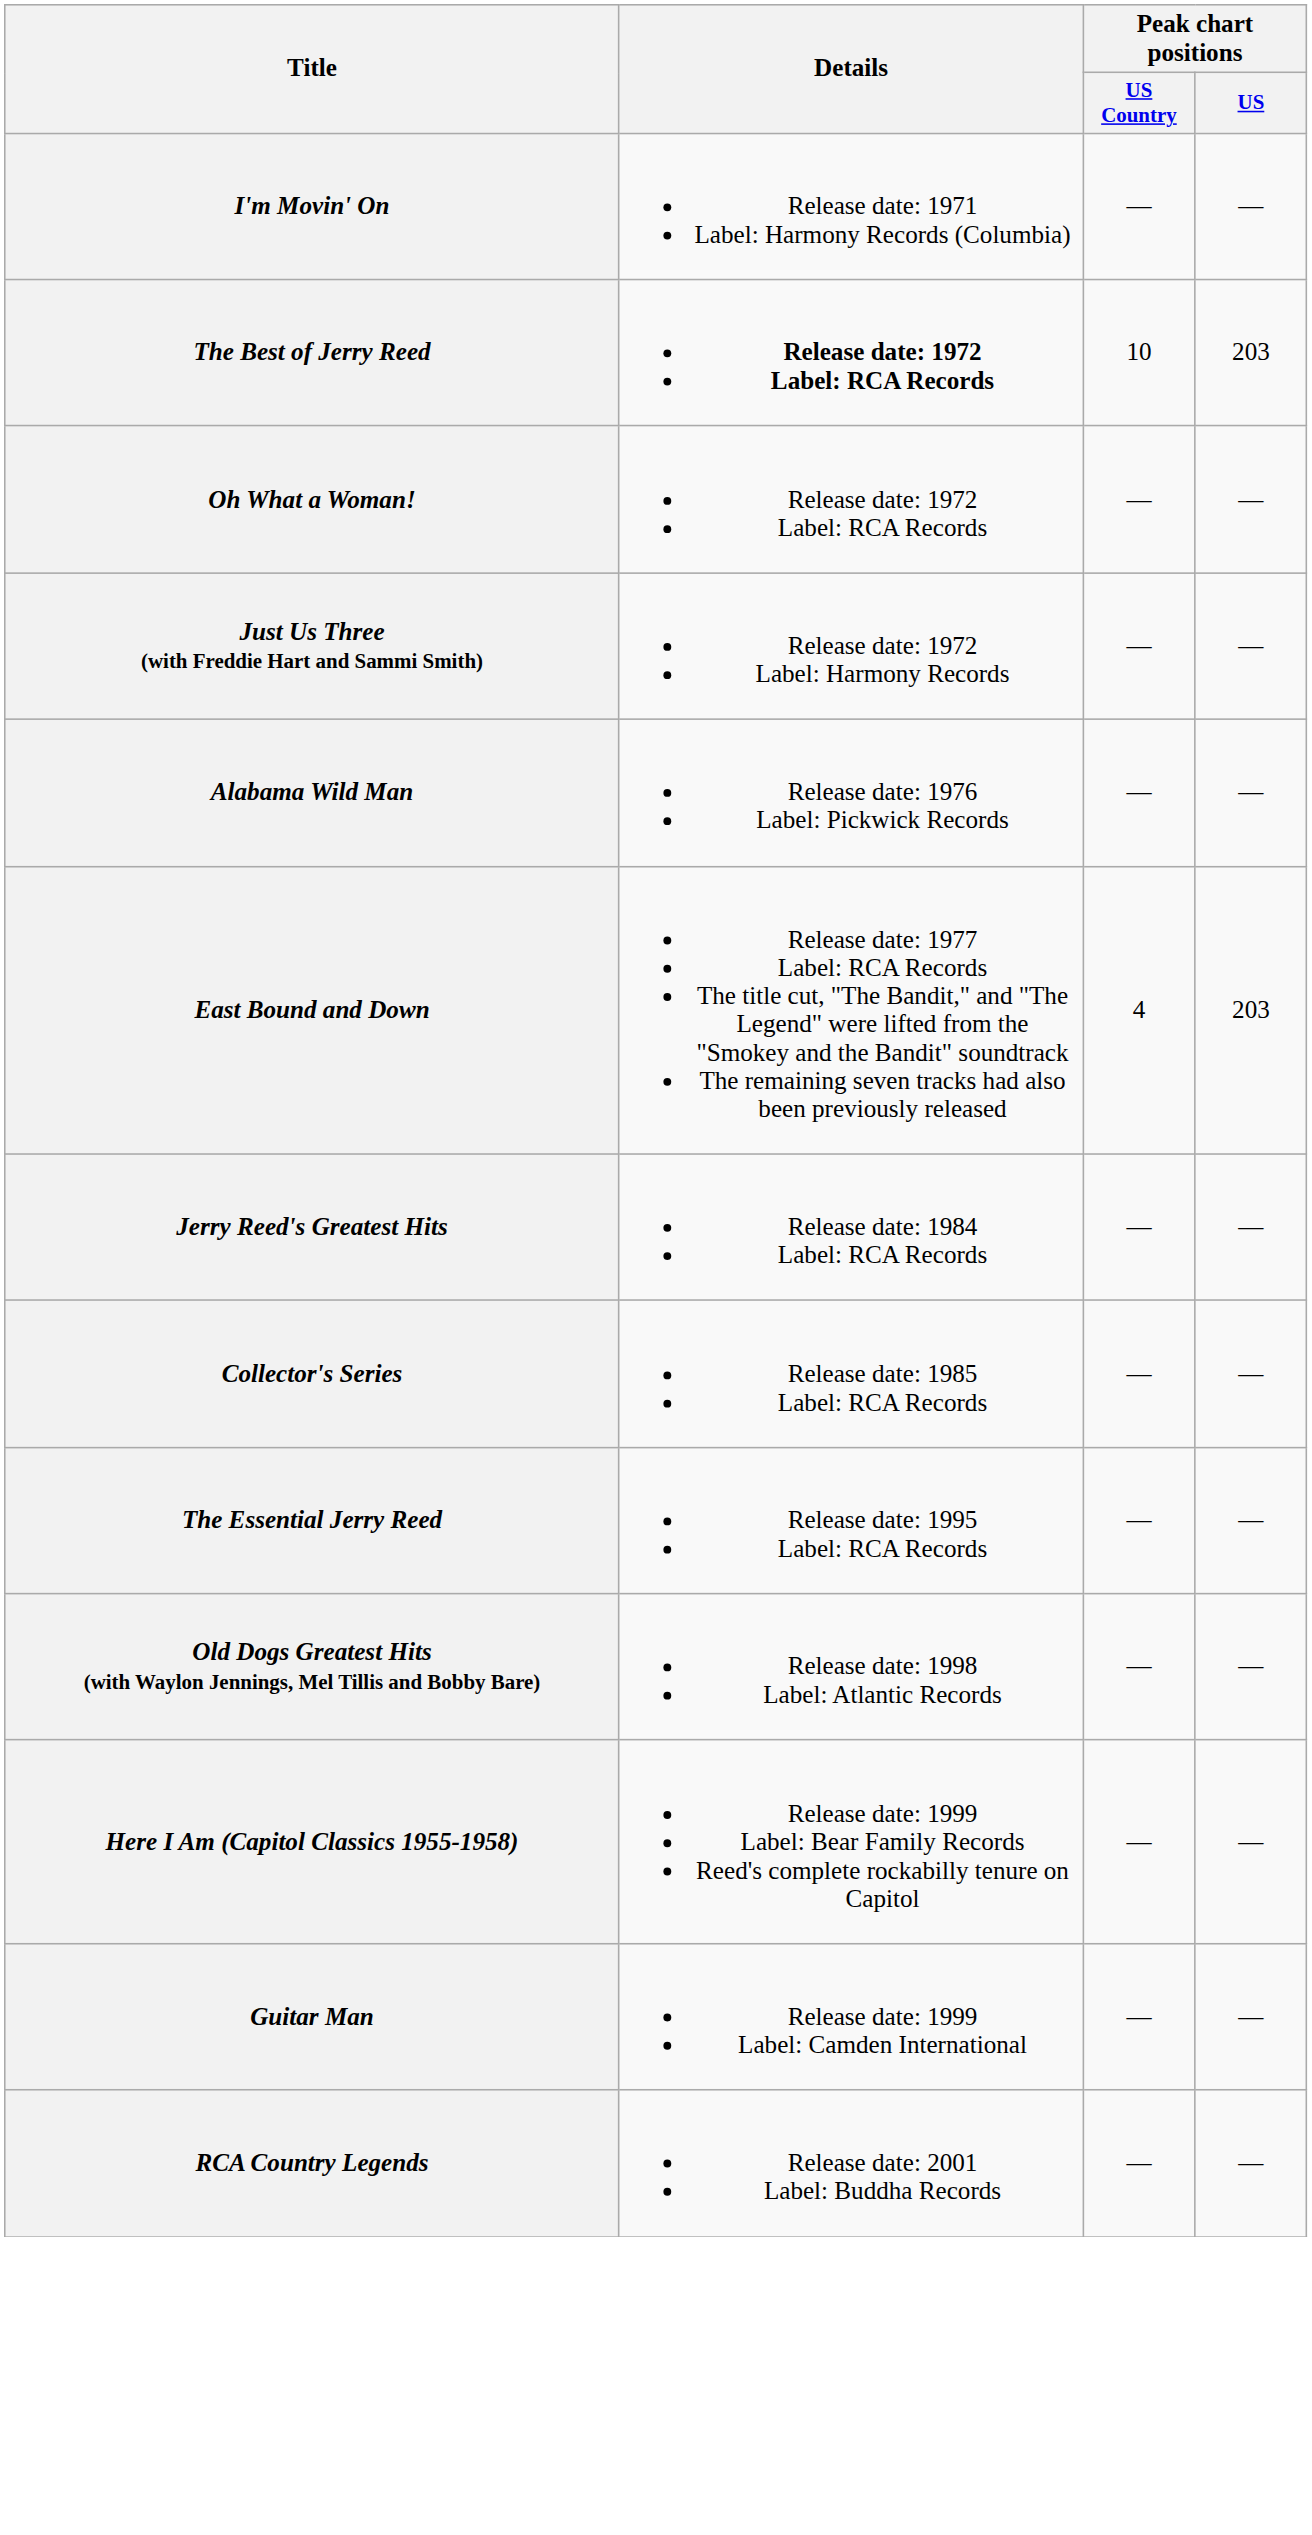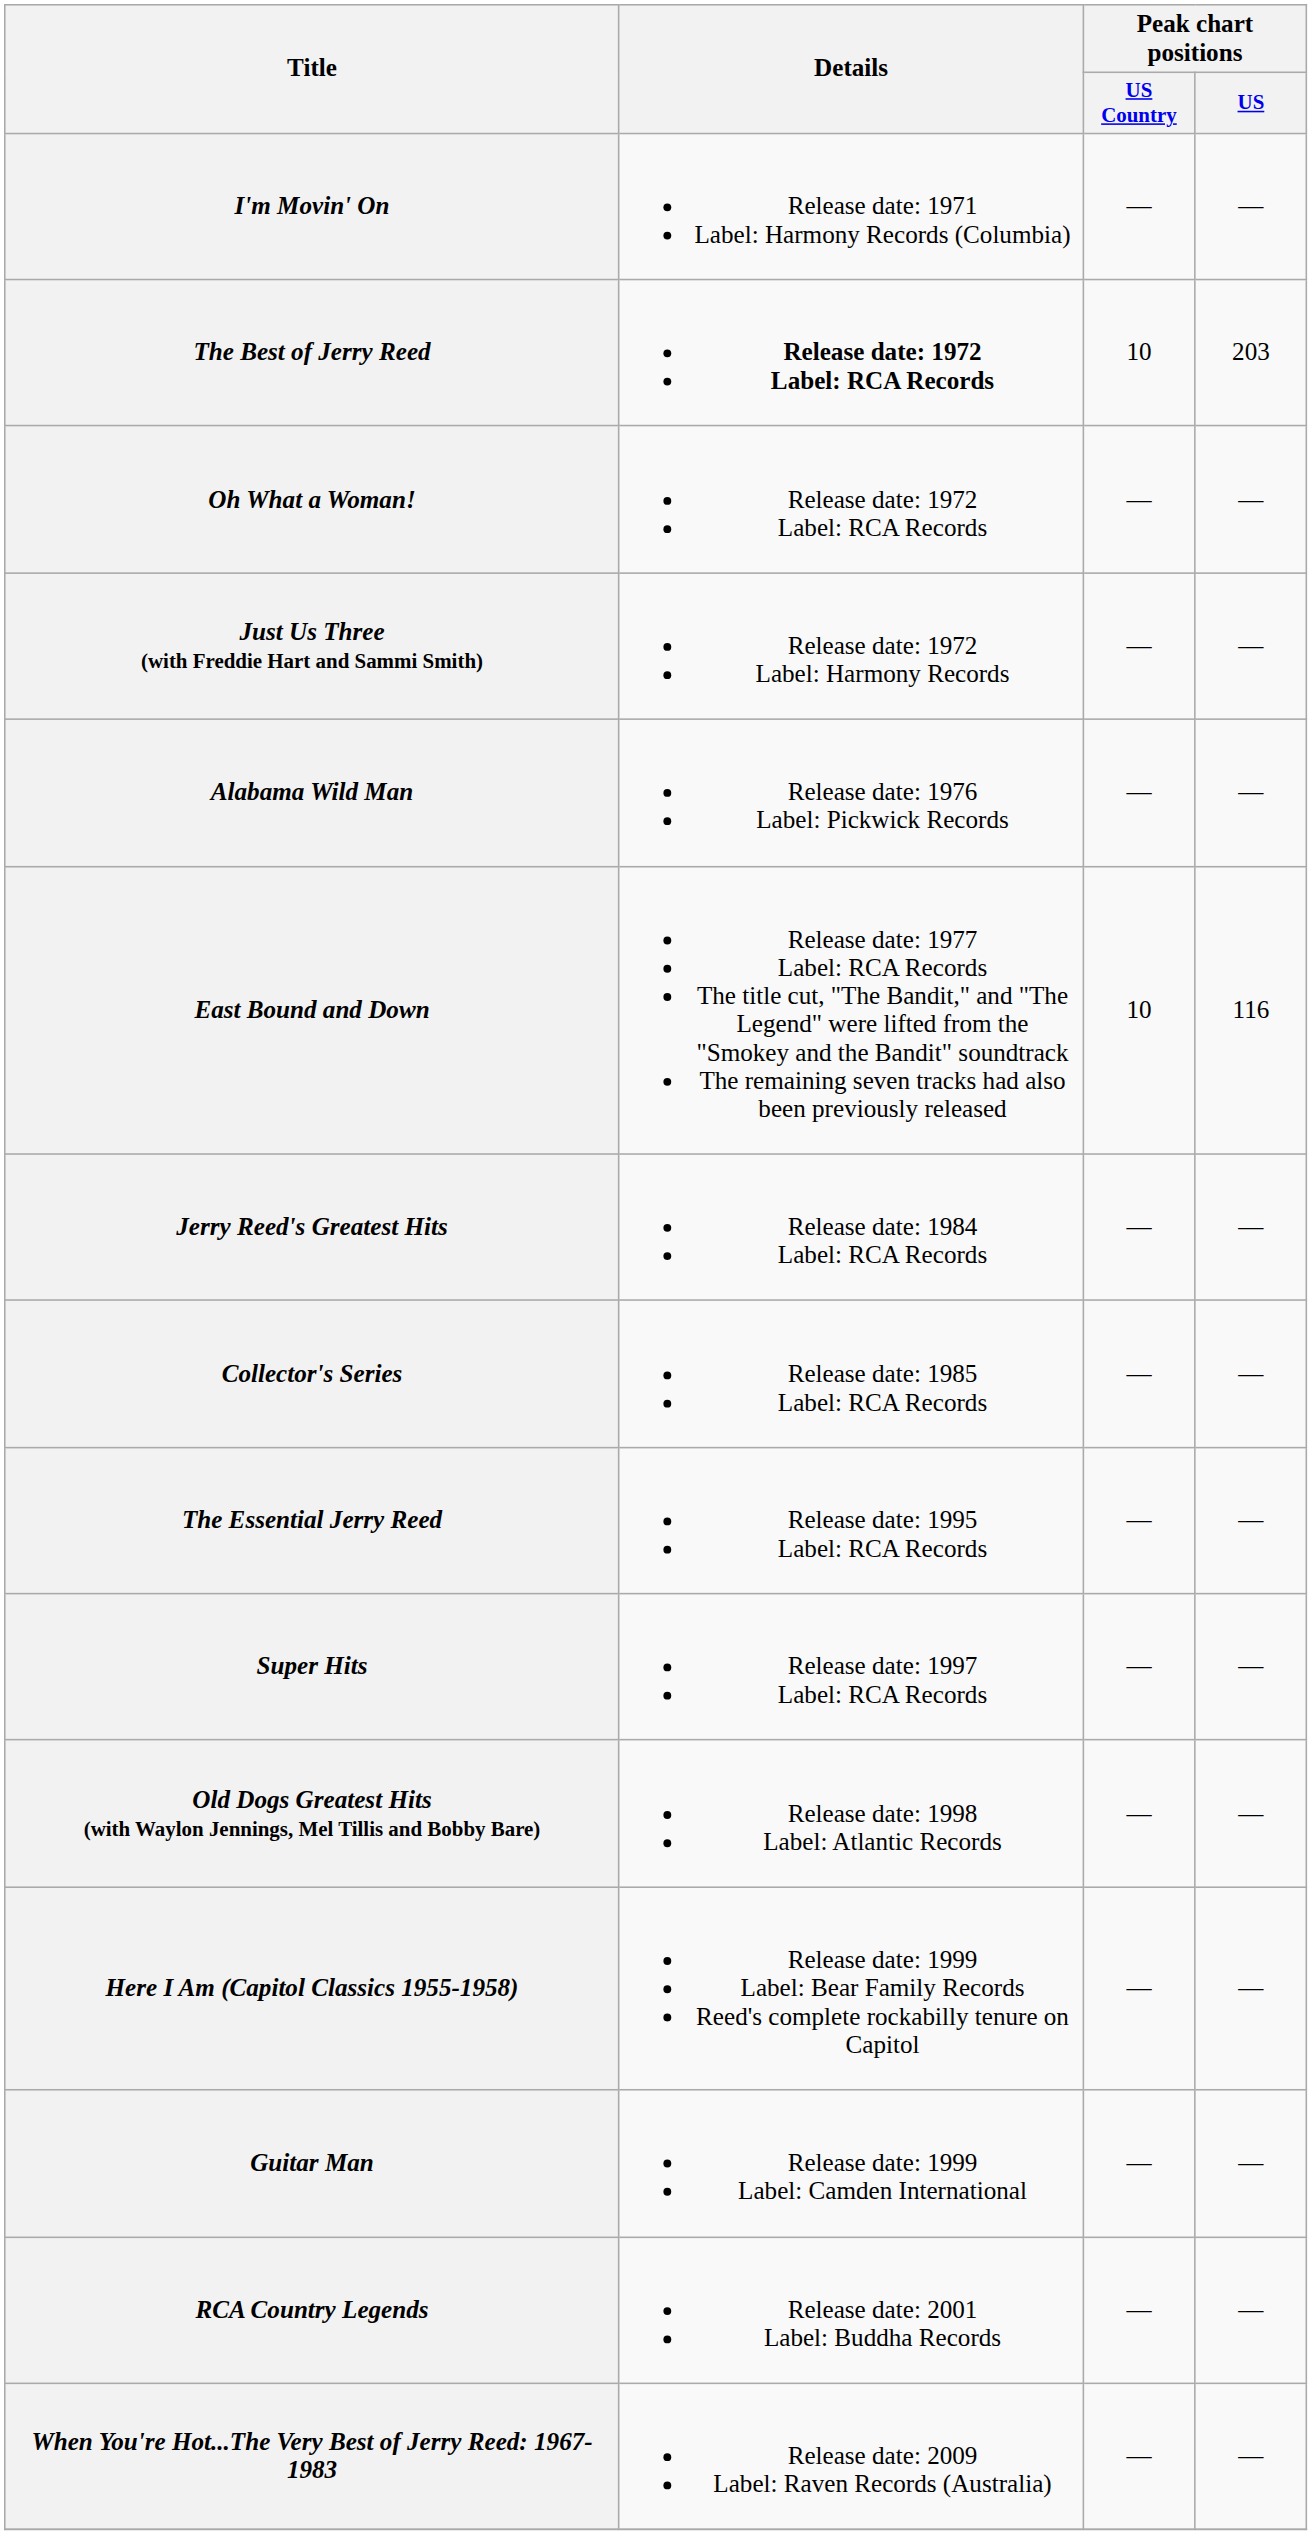 <table class="wikitable plainrowheaders" style="text-align:center;">
 <tr>
 <th rowspan="2" style="width:24em;">Title</th>
 <th rowspan="2" style="width:18em;">Details</th>
 <th colspan="2">Peak chart<br>positions</th>
 </tr>
 <tr style="font-size:smaller;">
 <th width="65"><a href='#'>US Country</a><br></th>
 <th width="65"><a href='#'>US</a><br></th>
 </tr>
 <tr>
 <th scope="row"><em>I'm Movin' On</em></th>
 <td><br><ul><li>Release date: 1971</li><li>Label: Harmony Records (Columbia)</li></ul></td>
 <td>—</td>
 <td>—</td>
 </tr>
 <tr>
 <th scope="row"><em>The Best of Jerry Reed</em></th>
 <td><strong><br><ul><li>Release date: 1972</li><li>Label: RCA Records</li></ul></strong></td>
 <td>10</td>
 <td>203</td>
 </tr>
 <tr>
 <th scope="row"><em>Oh What a Woman!</em></th>
 <td><br><ul><li>Release date: 1972</li><li>Label: RCA Records</li></ul></td>
 <td>—</td>
 <td>—</td>
 </tr>
 <tr>
 <th scope="row"><em>Just Us Three</em><br><small>(with Freddie Hart and Sammi Smith)</small></th>
 <td><br><ul><li>Release date: 1972</li><li>Label: Harmony Records</li></ul></td>
 <td>—</td>
 <td>—</td>
 </tr>
 <tr>
 <th scope="row"><em>Alabama Wild Man</em></th>
 <td><br><ul><li>Release date: 1976</li><li>Label: Pickwick Records</li></ul></td>
 <td>—</td>
 <td>—</td>
 </tr>
 <tr>
 <th scope="row"><em>East Bound and Down</em></th>
 <td><br><ul><li>Release date: 1977</li><li>Label: RCA Records</li><li>The title cut, "The Bandit," and "The Legend" were lifted from the "Smokey and the Bandit" soundtrack</li><li>The remaining seven tracks had also been previously released</li></ul></td>
-<td>4</td>
-<td>203</td>
+<td>10</td>
+<td>116</td>
 </tr>
 <tr>
 <th scope="row"><em>Jerry Reed's Greatest Hits</em></th>
 <td><br><ul><li>Release date: 1984</li><li>Label: RCA Records</li></ul></td>
 <td>—</td>
 <td>—</td>
 </tr>
 <tr>
 <th scope="row"><em>Collector's Series</em></th>
 <td><br><ul><li>Release date: 1985</li><li>Label: RCA Records</li></ul></td>
 <td>—</td>
 <td>—</td>
 </tr>
 <tr>
 <th scope="row"><em>The Essential Jerry Reed</em></th>
 <td><br><ul><li>Release date: 1995</li><li>Label: RCA Records</li></ul></td>
+<td>—</td>
+<td>—</td>
+</tr>
+<tr>
+<th scope="row"><em>Super Hits</em></th>
+<td><br><ul><li>Release date: 1997</li><li>Label: RCA Records</li></ul></td>
 <td>—</td>
 <td>—</td>
 </tr>
 <tr>
 <th scope="row"><em>Old Dogs Greatest Hits</em><br><small>(with Waylon Jennings, Mel Tillis and Bobby Bare)</small></th>
 <td><br><ul><li>Release date: 1998</li><li>Label: Atlantic Records</li></ul></td>
 <td>—</td>
 <td>—</td>
 </tr>
 <tr>
 <th scope="row"><em>Here I Am (Capitol Classics 1955-1958)</em></th>
 <td><br><ul><li>Release date: 1999</li><li>Label: Bear Family Records</li><li>Reed's complete rockabilly tenure on Capitol</li></ul></td>
 <td>—</td>
 <td>—</td>
 </tr>
 <tr>
 <th scope="row"><em>Guitar Man</em></th>
 <td><br><ul><li>Release date: 1999</li><li>Label: Camden International</li></ul></td>
 <td>—</td>
 <td>—</td>
 </tr>
 <tr>
 <th scope="row"><em>RCA Country Legends</em></th>
 <td><br><ul><li>Release date: 2001</li><li>Label: Buddha Records</li></ul></td>
 <td>—</td>
 <td>—</td>
 </tr>
 <tr>
+<th scope="row"><em>When You're Hot...The Very Best of Jerry Reed: 1967-1983</em></th>
+<td><br><ul><li>Release date: 2009</li><li>Label: Raven Records (Australia)</li></ul></td>
+<td>—</td>
+<td>—</td>
+</tr>
+<tr>
 </tr>
 </table>
